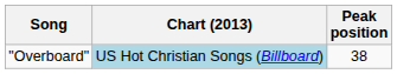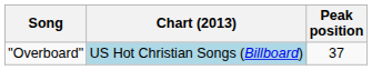 <table class="wikitable">
 <tr>
 <th>Song</th>
 <th>Chart (2013)</th>
 <th>Peak<br>position</th>
 </tr>
 <tr>
 <td>"Overboard"</td>
 <td style="background: lightblue;">US Hot Christian Songs (<em><a href='#'>Billboard</a></em>)</td>
-<td style="text-align:center;">38</td>
+<td style="text-align:center;">37</td>
 </tr>
 </table>
